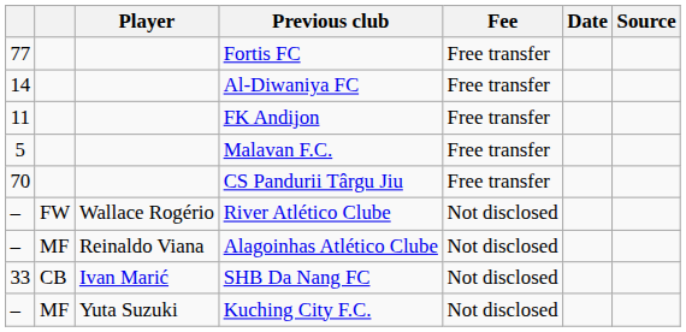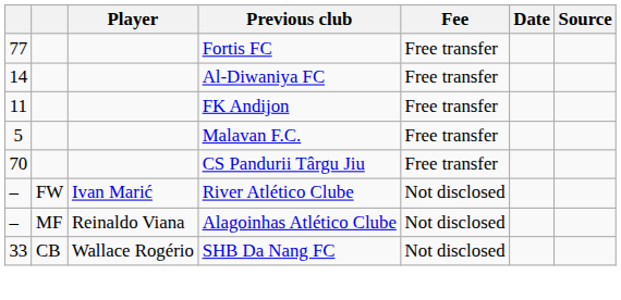 <table class="wikitable plainrowheaders sortable">
 <tr>
 <th></th>
 <th></th>
 <th>Player</th>
 <th>Previous club</th>
 <th>Fee</th>
 <th>Date</th>
 <th>Source</th>
 </tr>
 <tr>
 <td align=center>77</td>
 <td align=center></td>
 <td></td>
 <td> <a href='#'>Fortis FC</a></td>
 <td>Free transfer</td>
 <td></td>
 <td></td>
 </tr>
 <tr>
 <td align=center>14</td>
 <td align=center></td>
 <td></td>
 <td> <a href='#'>Al-Diwaniya FC</a></td>
 <td>Free transfer</td>
 <td></td>
 <td></td>
 </tr>
 <tr>
 <td align=center>11</td>
 <td align=center></td>
 <td></td>
 <td> <a href='#'>FK Andijon</a></td>
 <td>Free transfer</td>
 <td></td>
 <td></td>
 </tr>
 <tr>
 <td align=center>5</td>
 <td align=center></td>
 <td></td>
 <td> <a href='#'>Malavan F.C.</a></td>
 <td>Free transfer</td>
 <td></td>
 <td></td>
 </tr>
 <tr>
 <td align=center>70</td>
 <td align=center></td>
 <td></td>
 <td> <a href='#'>CS Pandurii Târgu Jiu</a></td>
 <td>Free transfer</td>
 <td></td>
 <td></td>
 </tr>
 <tr>
 <td>–</td>
 <td>FW</td>
-<td> Wallace Rogério</td>
+<td> <a href='#'>Ivan Marić</a></td>
 <td> <a href='#'>River Atlético Clube</a></td>
 <td>Not disclosed</td>
 <td></td>
 <td></td>
 </tr>
 <tr>
 <td>–</td>
 <td>MF</td>
 <td> Reinaldo Viana</td>
 <td> <a href='#'>Alagoinhas Atlético Clube</a></td>
 <td>Not disclosed</td>
 <td></td>
 <td></td>
 </tr>
 <tr>
 <td>33</td>
 <td>CB</td>
-<td> <a href='#'>Ivan Marić</a></td>
+<td> Wallace Rogério</td>
 <td> <a href='#'>SHB Da Nang FC</a></td>
 <td>Not disclosed</td>
 <td></td>
 <td></td>
 </tr>
-<tr>
-<td>–</td>
-<td>MF</td>
-<td> Yuta Suzuki</td>
-<td> <a href='#'>Kuching City F.C.</a></td>
-<td>Not disclosed</td>
-<td></td>
-<td></td>
-</tr>
 </table>
